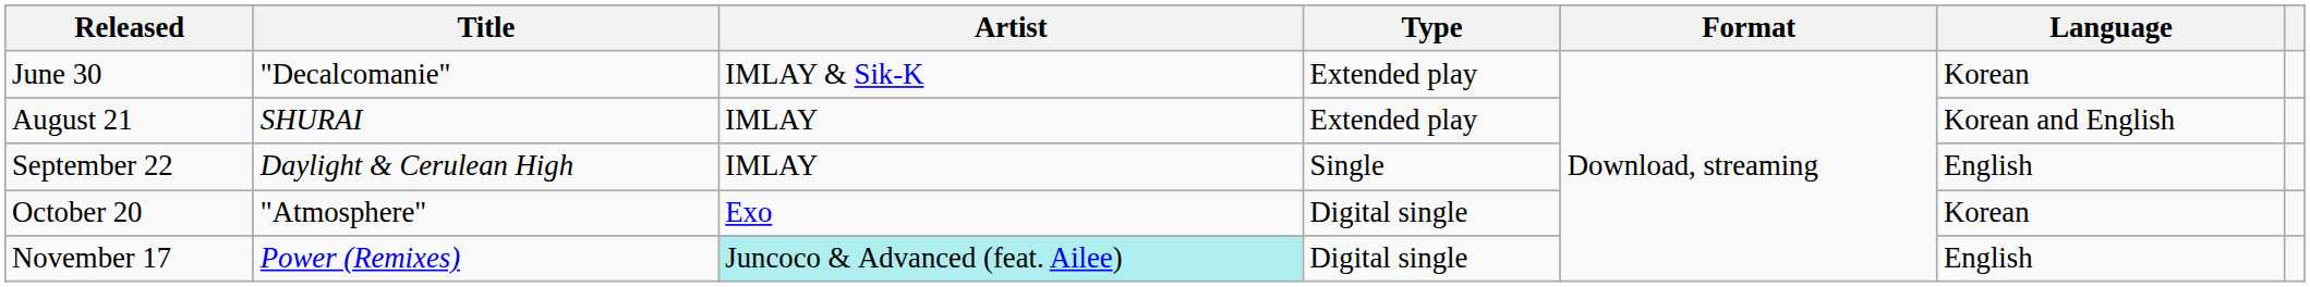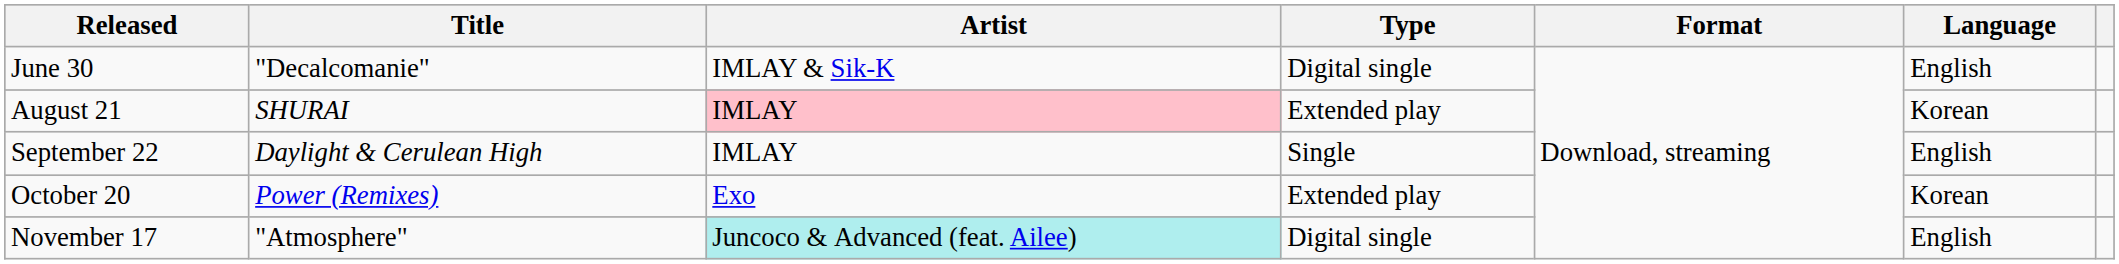 <table class="wikitable" width="100%">
 <tr>
 <th scope="col">Released</th>
 <th scope="col">Title</th>
 <th scope="col">Artist</th>
 <th scope="col">Type</th>
 <th scope="col">Format</th>
 <th scope="col">Language</th>
 <th scope="col" class="unsortable"></th>
 </tr>
 <tr>
 <td>June 30</td>
 <td>"Decalcomanie"</td>
 <td>IMLAY & <a href='#'>Sik-K</a></td>
-<td>Extended play</td>
+<td>Digital single</td>
 <td rowspan="5">Download, streaming</td>
-<td>Korean</td>
+<td>English</td>
 <td></td>
 </tr>
 <tr>
 <td>August 21</td>
 <td><bdi><em>SHURAI</em></bdi></td>
-<td>IMLAY</td>
+<td style="background: pink;">IMLAY</td>
 <td>Extended play</td>
-<td>Korean and English</td>
+<td>Korean</td>
 <td></td>
 </tr>
 <tr>
 <td>September 22</td>
 <td><bdi><em>Daylight & Cerulean High</em></bdi></td>
 <td>IMLAY</td>
 <td>Single</td>
 <td>English</td>
 <td></td>
 </tr>
 <tr>
 <td>October 20</td>
-<td><bdi>"Atmosphere"</bdi></td>
+<td><bdi><em><a href='#'>Power (Remixes)</a></em></bdi></td>
 <td><a href='#'>Exo</a></td>
-<td>Digital single</td>
+<td>Extended play</td>
 <td>Korean</td>
 <td></td>
 </tr>
 <tr>
 <td>November 17</td>
-<td><bdi><em><a href='#'>Power (Remixes)</a></em></bdi></td>
+<td><bdi>"Atmosphere"</bdi></td>
 <td style="background: paleturquoise;"><bdi>Juncoco</bdi> & <bdi>Advanced</bdi> (feat. <a href='#'>Ailee</a>)</td>
 <td>Digital single</td>
 <td>English</td>
 <td></td>
 </tr>
 </table>
